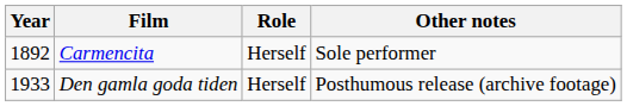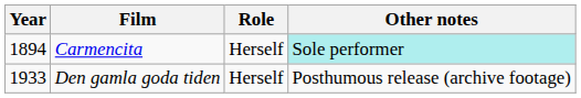 <table class="wikitable">
 <tr>
 <th>Year</th>
 <th>Film</th>
 <th>Role</th>
 <th>Other notes</th>
 </tr>
 <tr>
-<td>1892</td>
+<td>1894</td>
 <td><em><a href='#'>Carmencita</a></em></td>
 <td>Herself</td>
-<td>Sole performer</td>
+<td style="background: paleturquoise;">Sole performer</td>
 </tr>
 <tr>
 <td>1933</td>
 <td><em>Den gamla goda tiden</em></td>
 <td>Herself</td>
 <td>Posthumous release (archive footage)</td>
 </tr>
 </table>
